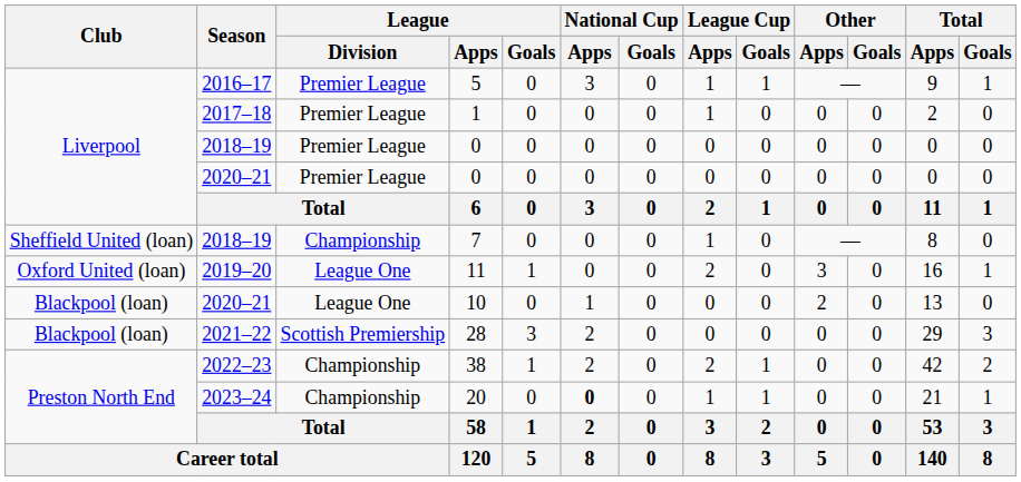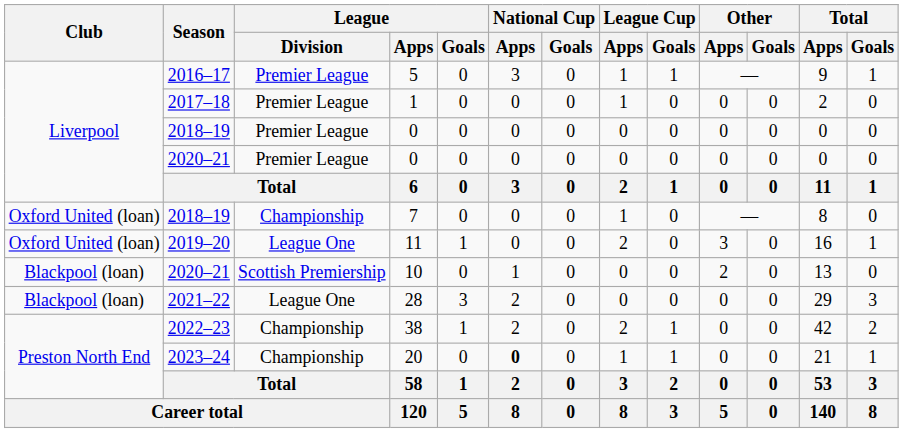 <table class="wikitable" style="text-align: center;">
 <tr>
 <th rowspan="2">Club</th>
 <th rowspan="2">Season</th>
 <th colspan="3">League</th>
 <th colspan="2">National Cup</th>
 <th colspan="2">League Cup</th>
 <th colspan="2">Other</th>
 <th colspan="2">Total</th>
 </tr>
 <tr>
 <th>Division</th>
 <th>Apps</th>
 <th>Goals</th>
 <th>Apps</th>
 <th>Goals</th>
 <th>Apps</th>
 <th>Goals</th>
 <th>Apps</th>
 <th>Goals</th>
 <th>Apps</th>
 <th>Goals</th>
 </tr>
 <tr>
 <td rowspan="5"><a href='#'>Liverpool</a></td>
 <td><a href='#'>2016–17</a></td>
 <td><a href='#'>Premier League</a></td>
 <td>5</td>
 <td>0</td>
 <td>3</td>
 <td>0</td>
 <td>1</td>
 <td>1</td>
 <td colspan="2">—</td>
 <td>9</td>
 <td>1</td>
 </tr>
 <tr>
 <td><a href='#'>2017–18</a></td>
 <td>Premier League</td>
 <td>1</td>
 <td>0</td>
 <td>0</td>
 <td>0</td>
 <td>1</td>
 <td>0</td>
 <td>0</td>
 <td>0</td>
 <td>2</td>
 <td>0</td>
 </tr>
 <tr>
 <td><a href='#'>2018–19</a></td>
 <td>Premier League</td>
 <td>0</td>
 <td>0</td>
 <td>0</td>
 <td>0</td>
 <td>0</td>
 <td>0</td>
 <td>0</td>
 <td>0</td>
 <td>0</td>
 <td>0</td>
 </tr>
 <tr>
 <td><a href='#'>2020–21</a></td>
 <td>Premier League</td>
 <td>0</td>
 <td>0</td>
 <td>0</td>
 <td>0</td>
 <td>0</td>
 <td>0</td>
 <td>0</td>
 <td>0</td>
 <td>0</td>
 <td>0</td>
 </tr>
 <tr>
 <th colspan="2">Total</th>
 <th>6</th>
 <th>0</th>
 <th>3</th>
 <th>0</th>
 <th>2</th>
 <th>1</th>
 <th>0</th>
 <th>0</th>
 <th>11</th>
 <th>1</th>
 </tr>
 <tr>
-<td><a href='#'>Sheffield United</a> (loan)</td>
+<td><a href='#'>Oxford United</a> (loan)</td>
 <td><a href='#'>2018–19</a></td>
 <td><a href='#'>Championship</a></td>
 <td>7</td>
 <td>0</td>
 <td>0</td>
 <td>0</td>
 <td>1</td>
 <td>0</td>
 <td colspan="2">—</td>
 <td>8</td>
 <td>0</td>
 </tr>
 <tr>
 <td><a href='#'>Oxford United</a> (loan)</td>
 <td><a href='#'>2019–20</a></td>
 <td><a href='#'>League One</a></td>
 <td>11</td>
 <td>1</td>
 <td>0</td>
 <td>0</td>
 <td>2</td>
 <td>0</td>
 <td>3</td>
 <td>0</td>
 <td>16</td>
 <td>1</td>
 </tr>
 <tr>
 <td><a href='#'>Blackpool</a> (loan)</td>
 <td><a href='#'>2020–21</a></td>
-<td>League One</td>
+<td><a href='#'>Scottish Premiership</a></td>
 <td>10</td>
 <td>0</td>
 <td>1</td>
 <td>0</td>
 <td>0</td>
 <td>0</td>
 <td>2</td>
 <td>0</td>
 <td>13</td>
 <td>0</td>
 </tr>
 <tr>
 <td><a href='#'>Blackpool</a> (loan)</td>
 <td><a href='#'>2021–22</a></td>
-<td><a href='#'>Scottish Premiership</a></td>
+<td>League One</td>
 <td>28</td>
 <td>3</td>
 <td>2</td>
 <td>0</td>
 <td>0</td>
 <td>0</td>
 <td>0</td>
 <td>0</td>
 <td>29</td>
 <td>3</td>
 </tr>
 <tr>
 <td rowspan="3"><a href='#'>Preston North End</a></td>
 <td><a href='#'>2022–23</a></td>
 <td>Championship</td>
 <td>38</td>
 <td>1</td>
 <td>2</td>
 <td>0</td>
 <td>2</td>
 <td>1</td>
 <td>0</td>
 <td>0</td>
 <td>42</td>
 <td>2</td>
 </tr>
 <tr>
 <td><a href='#'>2023–24</a></td>
 <td>Championship</td>
 <td>20</td>
 <td>0</td>
 <td><strong>0</strong></td>
 <td>0</td>
 <td>1</td>
 <td>1</td>
 <td>0</td>
 <td>0</td>
 <td>21</td>
 <td>1</td>
 </tr>
 <tr>
 <th colspan="2">Total</th>
 <th>58</th>
 <th>1</th>
 <th>2</th>
 <th>0</th>
 <th>3</th>
 <th>2</th>
 <th>0</th>
 <th>0</th>
 <th>53</th>
 <th>3</th>
 </tr>
 <tr>
 <th colspan="3">Career total</th>
 <th>120</th>
 <th>5</th>
 <th>8</th>
 <th>0</th>
 <th>8</th>
 <th>3</th>
 <th>5</th>
 <th>0</th>
 <th>140</th>
 <th>8</th>
 </tr>
 </table>
